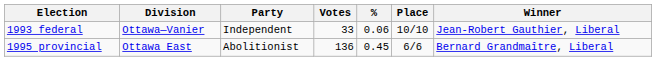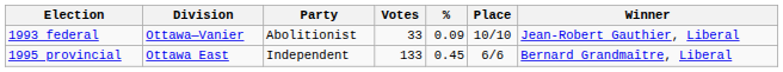 <table class="wikitable" width="800">
 <tr>
 <th align="left">Election</th>
 <th align="left">Division</th>
 <th align="left">Party</th>
 <th align="right">Votes</th>
 <th align="center">%</th>
 <th align="center">Place</th>
 <th align="center">Winner</th>
 </tr>
 <tr>
 <td align="left"><a href='#'>1993 federal</a></td>
 <td align="left"><a href='#'>Ottawa—Vanier</a></td>
-<td align="left">Independent</td>
+<td align="left">Abolitionist</td>
 <td align="right">33</td>
-<td align="right">0.06</td>
+<td align="right">0.09</td>
 <td align="center">10/10</td>
 <td align="left"><a href='#'>Jean-Robert Gauthier</a>, <a href='#'>Liberal</a></td>
 </tr>
 <tr>
 <td align="left"><a href='#'>1995 provincial</a></td>
 <td align="left"><a href='#'>Ottawa East</a></td>
-<td align="left">Abolitionist</td>
-<td align="right">136</td>
+<td align="left">Independent</td>
+<td align="right">133</td>
 <td align="right">0.45</td>
 <td align="center">6/6</td>
 <td align="left"><a href='#'>Bernard Grandmaître</a>, <a href='#'>Liberal</a></td>
 </tr>
 </table>
